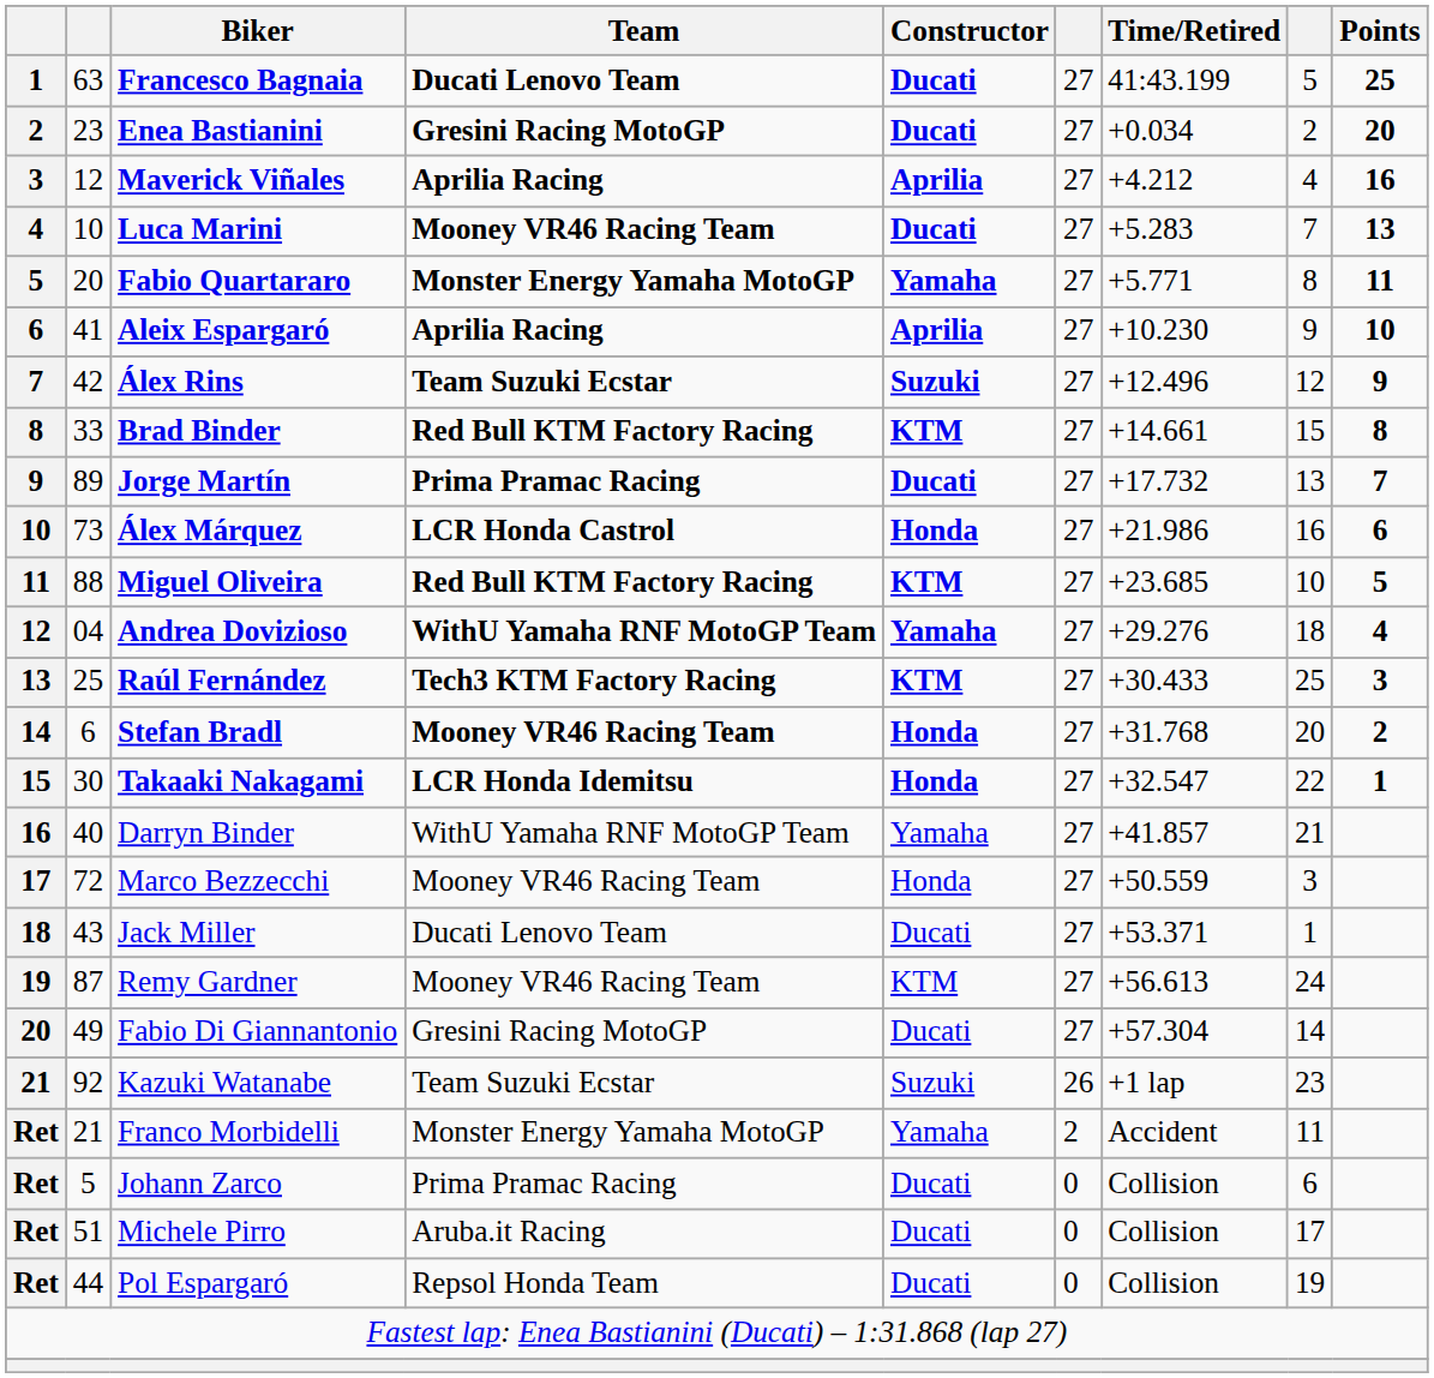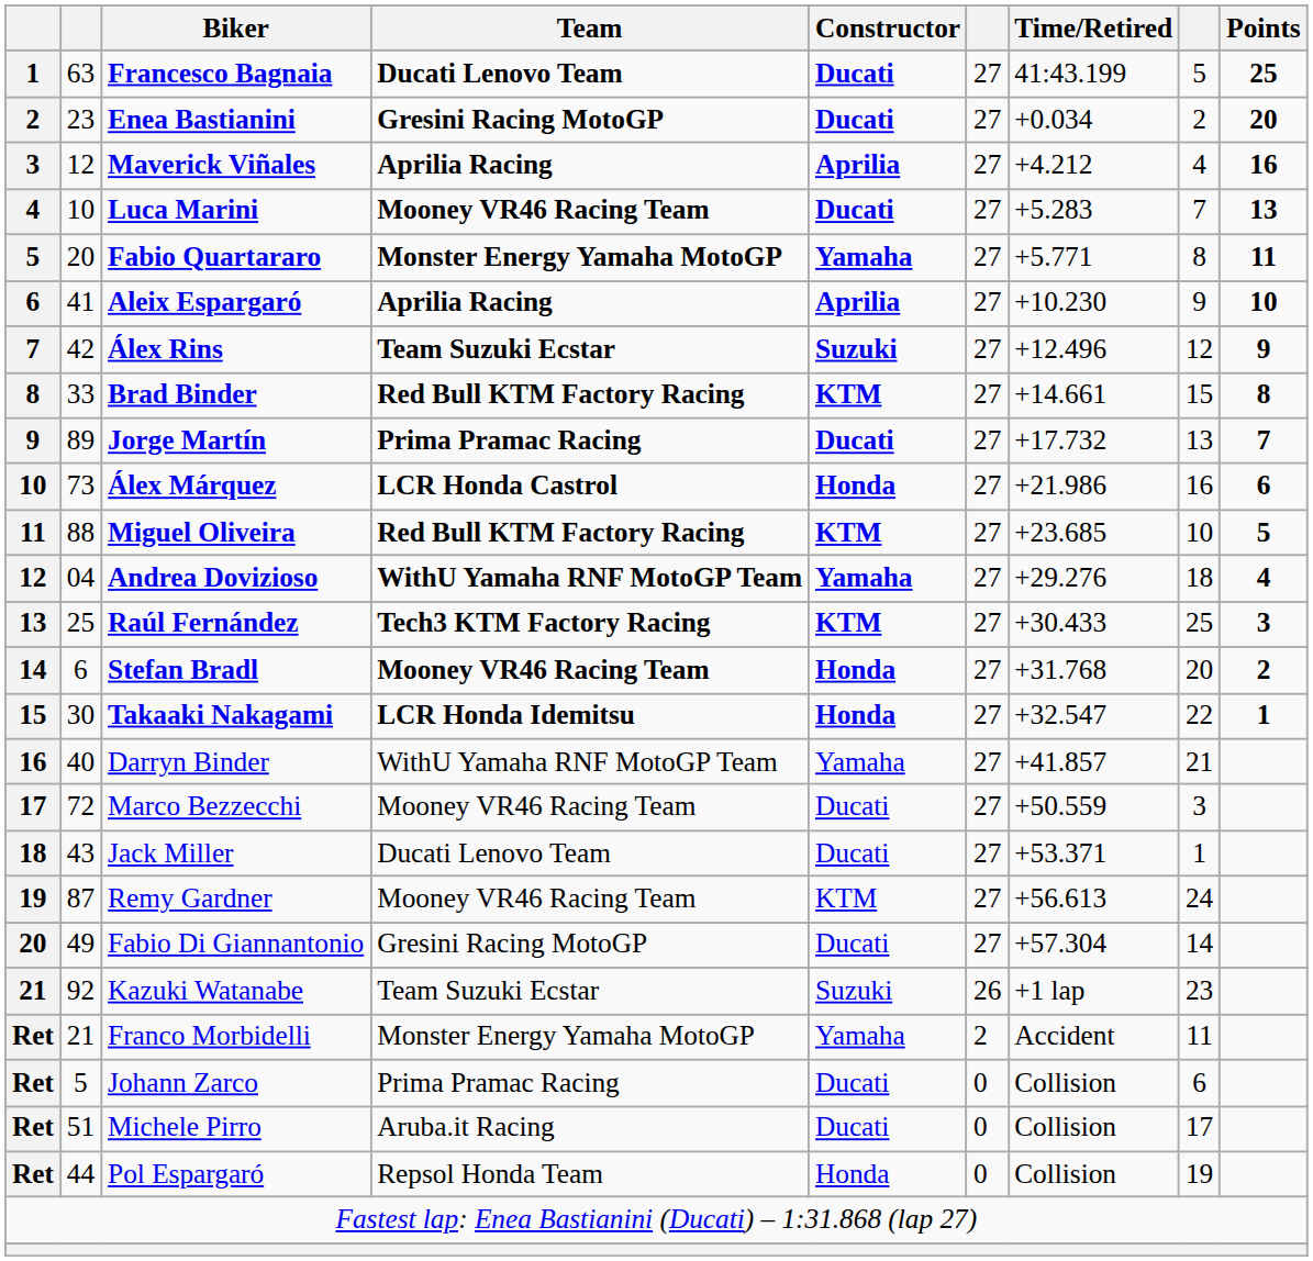 <table class="wikitable sortable" style="font-size: 85%;">
 <tr>
 <th scope="col"></th>
 <th scope="col"></th>
 <th scope="col">Biker</th>
 <th scope="col">Team</th>
 <th scope="col">Constructor</th>
 <th scope="col" class="unsortable"></th>
 <th scope="col" class="unsortable">Time/Retired</th>
 <th scope="col"></th>
 <th scope="col">Points</th>
 </tr>
 <tr>
 <th scope="row">1</th>
 <td align="center">63</td>
 <td> <strong><a href='#'>Francesco Bagnaia</a></strong></td>
 <td><strong>Ducati Lenovo Team</strong></td>
 <td><strong><a href='#'>Ducati</a></strong></td>
 <td>27</td>
 <td>41:43.199</td>
 <td align="center">5</td>
 <td align="center"><strong>25</strong></td>
 </tr>
 <tr>
 <th scope="row">2</th>
 <td align="center">23</td>
 <td> <strong><a href='#'>Enea Bastianini</a></strong></td>
 <td><strong>Gresini Racing MotoGP</strong></td>
 <td><strong><a href='#'>Ducati</a></strong></td>
 <td>27</td>
 <td>+0.034</td>
 <td align="center">2</td>
 <td align="center"><strong>20</strong></td>
 </tr>
 <tr>
 <th scope="row">3</th>
 <td align="center">12</td>
 <td> <strong><a href='#'>Maverick Viñales</a></strong></td>
 <td><strong>Aprilia Racing</strong></td>
 <td><strong><a href='#'>Aprilia</a></strong></td>
 <td>27</td>
 <td>+4.212</td>
 <td align="center">4</td>
 <td align="center"><strong>16</strong></td>
 </tr>
 <tr>
 <th scope="row">4</th>
 <td align="center">10</td>
 <td> <strong><a href='#'>Luca Marini</a></strong></td>
 <td><strong>Mooney VR46 Racing Team</strong></td>
 <td><strong><a href='#'>Ducati</a></strong></td>
 <td>27</td>
 <td>+5.283</td>
 <td align="center">7</td>
 <td align="center"><strong>13</strong></td>
 </tr>
 <tr>
 <th scope="row">5</th>
 <td align="center">20</td>
 <td> <strong><a href='#'>Fabio Quartararo</a></strong></td>
 <td><strong>Monster Energy Yamaha MotoGP</strong></td>
 <td><strong><a href='#'>Yamaha</a></strong></td>
 <td>27</td>
 <td>+5.771</td>
 <td align="center">8</td>
 <td align="center"><strong>11</strong></td>
 </tr>
 <tr>
 <th scope="row">6</th>
 <td align="center">41</td>
 <td> <strong><a href='#'>Aleix Espargaró</a></strong></td>
 <td><strong>Aprilia Racing</strong></td>
 <td><strong><a href='#'>Aprilia</a></strong></td>
 <td>27</td>
 <td>+10.230</td>
 <td align="center">9</td>
 <td align="center"><strong>10</strong></td>
 </tr>
 <tr>
 <th scope="row">7</th>
 <td align="center">42</td>
 <td> <strong><a href='#'>Álex Rins</a></strong></td>
 <td><strong>Team Suzuki Ecstar</strong></td>
 <td><strong><a href='#'>Suzuki</a></strong></td>
 <td>27</td>
 <td>+12.496</td>
 <td align="center">12</td>
 <td align="center"><strong>9</strong></td>
 </tr>
 <tr>
 <th scope="row">8</th>
 <td align="center">33</td>
 <td> <strong><a href='#'>Brad Binder</a></strong></td>
 <td><strong>Red Bull KTM Factory Racing</strong></td>
 <td><strong><a href='#'>KTM</a></strong></td>
 <td>27</td>
 <td>+14.661</td>
 <td align="center">15</td>
 <td align="center"><strong>8</strong></td>
 </tr>
 <tr>
 <th scope="row">9</th>
 <td align="center">89</td>
 <td> <strong><a href='#'>Jorge Martín</a></strong></td>
 <td><strong>Prima Pramac Racing</strong></td>
 <td><strong><a href='#'>Ducati</a></strong></td>
 <td>27</td>
 <td>+17.732</td>
 <td align="center">13</td>
 <td align="center"><strong>7</strong></td>
 </tr>
 <tr>
 <th scope="row">10</th>
 <td align="center">73</td>
 <td> <strong><a href='#'>Álex Márquez</a></strong></td>
 <td><strong>LCR Honda Castrol</strong></td>
 <td><strong><a href='#'>Honda</a></strong></td>
 <td>27</td>
 <td>+21.986</td>
 <td align="center">16</td>
 <td align="center"><strong>6</strong></td>
 </tr>
 <tr>
 <th scope="row">11</th>
 <td align="center">88</td>
 <td> <strong><a href='#'>Miguel Oliveira</a></strong></td>
 <td><strong>Red Bull KTM Factory Racing</strong></td>
 <td><strong><a href='#'>KTM</a></strong></td>
 <td>27</td>
 <td>+23.685</td>
 <td align="center">10</td>
 <td align="center"><strong>5</strong></td>
 </tr>
 <tr>
 <th scope="row">12</th>
 <td align="center">04</td>
 <td> <strong><a href='#'>Andrea Dovizioso</a></strong></td>
 <td><strong>WithU Yamaha RNF MotoGP Team</strong></td>
 <td><strong><a href='#'>Yamaha</a></strong></td>
 <td>27</td>
 <td>+29.276</td>
 <td align="center">18</td>
 <td align="center"><strong>4</strong></td>
 </tr>
 <tr>
 <th scope="row">13</th>
 <td align="center">25</td>
 <td> <strong><a href='#'>Raúl Fernández</a></strong></td>
 <td><strong>Tech3 KTM Factory Racing</strong></td>
 <td><strong><a href='#'>KTM</a></strong></td>
 <td>27</td>
 <td>+30.433</td>
 <td align="center">25</td>
 <td align="center"><strong>3</strong></td>
 </tr>
 <tr>
 <th scope="row">14</th>
 <td align="center">6</td>
 <td> <strong><a href='#'>Stefan Bradl</a></strong></td>
 <td><strong>Mooney VR46 Racing Team</strong></td>
 <td><strong><a href='#'>Honda</a></strong></td>
 <td>27</td>
 <td>+31.768</td>
 <td align="center">20</td>
 <td align="center"><strong>2</strong></td>
 </tr>
 <tr>
 <th scope="row">15</th>
 <td align="center">30</td>
 <td> <strong><a href='#'>Takaaki Nakagami</a></strong></td>
 <td><strong>LCR Honda Idemitsu</strong></td>
 <td><strong><a href='#'>Honda</a></strong></td>
 <td>27</td>
 <td>+32.547</td>
 <td align="center">22</td>
 <td align="center"><strong>1</strong></td>
 </tr>
 <tr>
 <th scope="row">16</th>
 <td align="center">40</td>
 <td> <a href='#'>Darryn Binder</a></td>
 <td>WithU Yamaha RNF MotoGP Team</td>
 <td><a href='#'>Yamaha</a></td>
 <td>27</td>
 <td>+41.857</td>
 <td align="center">21</td>
 <td></td>
 </tr>
 <tr>
 <th scope="row">17</th>
 <td align="center">72</td>
 <td> <a href='#'>Marco Bezzecchi</a></td>
 <td>Mooney VR46 Racing Team</td>
-<td><a href='#'>Honda</a></td>
+<td><a href='#'>Ducati</a></td>
 <td>27</td>
 <td>+50.559</td>
 <td align="center">3</td>
 <td></td>
 </tr>
 <tr>
 <th scope="row">18</th>
 <td align="center">43</td>
 <td> <a href='#'>Jack Miller</a></td>
 <td>Ducati Lenovo Team</td>
 <td><a href='#'>Ducati</a></td>
 <td>27</td>
 <td>+53.371</td>
 <td align="center">1</td>
 <td></td>
 </tr>
 <tr>
 <th scope="row">19</th>
 <td align="center">87</td>
 <td> <a href='#'>Remy Gardner</a></td>
 <td>Mooney VR46 Racing Team</td>
 <td><a href='#'>KTM</a></td>
 <td>27</td>
 <td>+56.613</td>
 <td align="center">24</td>
 <td align="center"></td>
 </tr>
 <tr>
 <th scope="row">20</th>
 <td align="center">49</td>
 <td> <a href='#'>Fabio Di Giannantonio</a></td>
 <td>Gresini Racing MotoGP</td>
 <td><a href='#'>Ducati</a></td>
 <td>27</td>
 <td>+57.304</td>
 <td align="center">14</td>
 <td></td>
 </tr>
 <tr>
 <th scope="row">21</th>
 <td align="center">92</td>
 <td> <a href='#'>Kazuki Watanabe</a></td>
 <td>Team Suzuki Ecstar</td>
 <td><a href='#'>Suzuki</a></td>
 <td>26</td>
 <td>+1 lap</td>
 <td align="center">23</td>
 <td></td>
 </tr>
 <tr>
 <th scope="row">Ret</th>
 <td align="center">21</td>
 <td> <a href='#'>Franco Morbidelli</a></td>
 <td>Monster Energy Yamaha MotoGP</td>
 <td><a href='#'>Yamaha</a></td>
 <td>2</td>
 <td>Accident</td>
 <td align="center">11</td>
 <td></td>
 </tr>
 <tr>
 <th scope="row">Ret</th>
 <td align="center">5</td>
 <td> <a href='#'>Johann Zarco</a></td>
 <td>Prima Pramac Racing</td>
 <td><a href='#'>Ducati</a></td>
 <td>0</td>
 <td>Collision</td>
 <td align="center">6</td>
 <td></td>
 </tr>
 <tr>
 <th scope="row">Ret</th>
 <td align="center">51</td>
 <td> <a href='#'>Michele Pirro</a></td>
 <td>Aruba.it Racing</td>
 <td><a href='#'>Ducati</a></td>
 <td>0</td>
 <td>Collision</td>
 <td align="center">17</td>
 <td></td>
 </tr>
 <tr>
 <th scope="row">Ret</th>
 <td align="center">44</td>
 <td> <a href='#'>Pol Espargaró</a></td>
 <td>Repsol Honda Team</td>
-<td><a href='#'>Ducati</a></td>
+<td><a href='#'>Honda</a></td>
 <td>0</td>
 <td>Collision</td>
 <td align="center">19</td>
 <td></td>
 </tr>
 <tr class="sortbottom">
 <td colspan="9" style="text-align:center"><em><a href='#'>Fastest lap</a>:  <a href='#'>Enea Bastianini</a> (<a href='#'>Ducati</a>) – 1:31.868 (lap 27)</em></td>
 </tr>
 <tr>
 <th colspan=9></th>
 </tr>
 </table>
